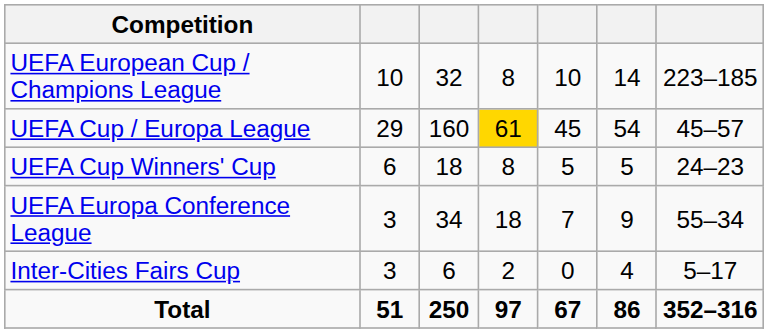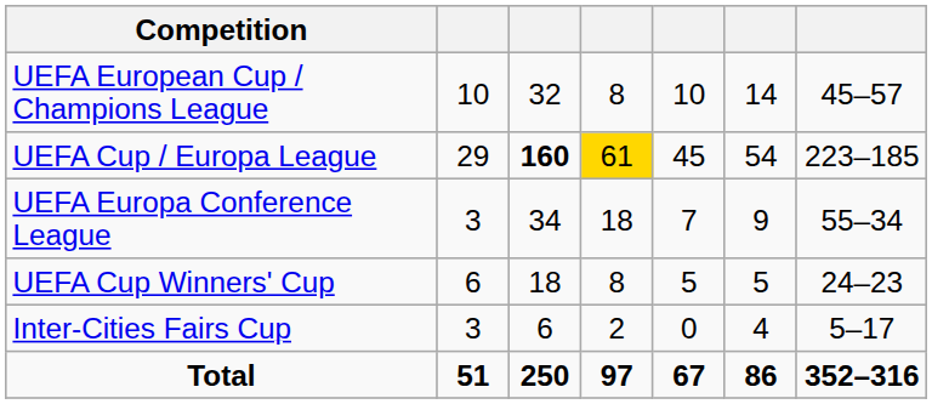 <table class="wikitable" style="text-align: center; font-size:95%">
 <tr>
 <th style="width:215px;">Competition</th>
 <th style="width:30px;"></th>
 <th style="width:30px;"></th>
 <th style="width:30px;"></th>
 <th style="width:30px;"></th>
 <th style="width:30px;"></th>
 <th style="width:60px;"></th>
 </tr>
 <tr>
 <td align="left"><a href='#'>UEFA European Cup / Champions League</a></td>
 <td>10</td>
 <td>32</td>
 <td>8</td>
 <td>10</td>
 <td>14</td>
-<td>223–185</td>
+<td>45–57</td>
 </tr>
 <tr>
 <td align="left"><a href='#'>UEFA Cup / Europa League</a></td>
 <td>29</td>
-<td>160</td>
+<td><strong>160</strong></td>
 <td style="background: gold;">61</td>
 <td>45</td>
 <td>54</td>
-<td>45–57</td>
+<td>223–185</td>
+</tr>
+<tr>
+<td align="left"><a href='#'>UEFA Europa Conference League</a></td>
+<td>3</td>
+<td>34</td>
+<td>18</td>
+<td>7</td>
+<td>9</td>
+<td>55–34</td>
 </tr>
 <tr>
 <td align="left"><a href='#'>UEFA Cup Winners' Cup</a></td>
 <td>6</td>
 <td>18</td>
 <td>8</td>
 <td>5</td>
 <td>5</td>
 <td>24–23</td>
-</tr>
-<tr>
-<td align="left"><a href='#'>UEFA Europa Conference League</a></td>
-<td>3</td>
-<td>34</td>
-<td>18</td>
-<td>7</td>
-<td>9</td>
-<td>55–34</td>
 </tr>
 <tr>
 <td align="left"><a href='#'>Inter-Cities Fairs Cup</a></td>
 <td>3</td>
 <td>6</td>
 <td>2</td>
 <td>0</td>
 <td>4</td>
 <td>5–17</td>
 </tr>
 <tr>
 <td><strong>Total</strong></td>
 <td><strong>51</strong></td>
 <td><strong>250</strong></td>
 <td><strong>97</strong></td>
 <td><strong>67</strong></td>
 <td><strong>86</strong></td>
 <td><strong>352–316</strong></td>
 </tr>
 </table>
